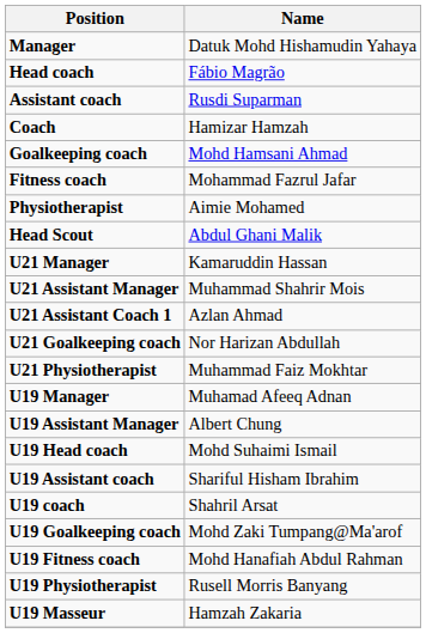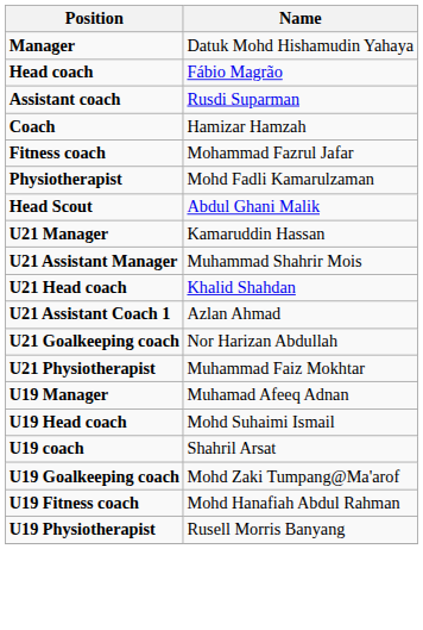 <table class="wikitable">
 <tr>
 <th>Position</th>
 <th>Name</th>
 </tr>
 <tr>
 <td><strong>Manager</strong></td>
 <td> Datuk Mohd Hishamudin Yahaya</td>
 </tr>
 <tr>
 <td><strong>Head coach</strong></td>
 <td> <a href='#'>Fábio Magrão</a></td>
 </tr>
 <tr>
 <td><strong>Assistant coach</strong></td>
 <td> <a href='#'>Rusdi Suparman</a></td>
 </tr>
 <tr>
 <td><strong>Coach</strong></td>
 <td> Hamizar Hamzah</td>
 </tr>
 <tr>
-<td><strong>Goalkeeping coach</strong></td>
-<td> <a href='#'>Mohd Hamsani Ahmad</a></td>
-</tr>
-<tr>
 <td><strong>Fitness coach</strong></td>
 <td> Mohammad Fazrul Jafar</td>
 </tr>
 <tr>
 <td><strong>Physiotherapist</strong></td>
-<td> Aimie Mohamed</td>
+<td> Mohd Fadli Kamarulzaman</td>
 </tr>
 <tr>
 <td><strong>Head Scout</strong></td>
 <td> <a href='#'>Abdul Ghani Malik</a></td>
 </tr>
 <tr>
 <td><strong>U21 Manager</strong></td>
 <td> Kamaruddin Hassan</td>
 </tr>
 <tr>
 <td><strong>U21 Assistant Manager</strong></td>
 <td> Muhammad Shahrir Mois</td>
+</tr>
+<tr>
+<td><strong>U21 Head coach</strong></td>
+<td> <a href='#'>Khalid Shahdan</a></td>
 </tr>
 <tr>
 <td><strong>U21 Assistant Coach 1</strong></td>
 <td> Azlan Ahmad</td>
 </tr>
 <tr>
 <td><strong>U21 Goalkeeping coach</strong></td>
 <td> Nor Harizan Abdullah</td>
 </tr>
 <tr>
 <td><strong>U21 Physiotherapist</strong></td>
 <td> Muhammad Faiz Mokhtar</td>
 </tr>
 <tr>
 <td><strong>U19 Manager</strong></td>
 <td> Muhamad Afeeq Adnan</td>
 </tr>
 <tr>
-<td><strong>U19 Assistant Manager</strong></td>
-<td> Albert Chung</td>
-</tr>
-<tr>
 <td><strong>U19 Head coach</strong></td>
 <td> Mohd Suhaimi Ismail</td>
-</tr>
-<tr>
-<td><strong>U19 Assistant coach</strong></td>
-<td> Shariful Hisham Ibrahim</td>
 </tr>
 <tr>
 <td><strong>U19 coach</strong></td>
 <td> Shahril Arsat</td>
 </tr>
 <tr>
 <td><strong>U19 Goalkeeping coach</strong></td>
 <td> Mohd Zaki Tumpang@Ma'arof</td>
 </tr>
 <tr>
 <td><strong>U19 Fitness coach</strong></td>
 <td> Mohd Hanafiah Abdul Rahman</td>
 </tr>
 <tr>
 <td><strong>U19 Physiotherapist</strong></td>
 <td> Rusell Morris Banyang</td>
 </tr>
 <tr>
-<td><strong>U19 Masseur</strong></td>
-<td> Hamzah Zakaria</td>
-</tr>
-<tr>
 </tr>
 </table>
